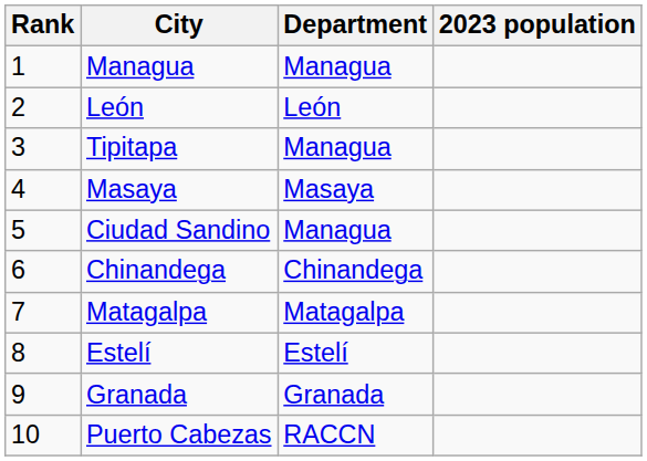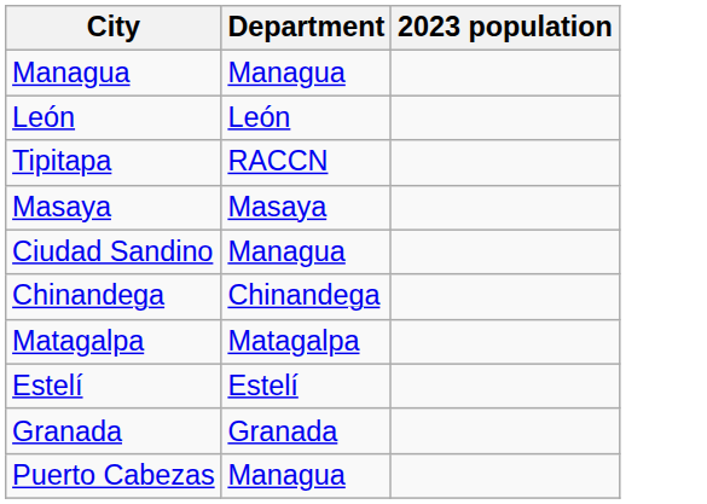 <table class="wikitable sortable" style="text-align:left">
 <tr>
-<th>Rank</th>
 <th>City</th>
 <th>Department</th>
 <th>2023 population</th>
 </tr>
 <tr>
-<td>1</td>
 <td><a href='#'>Managua</a></td>
 <td><a href='#'>Managua</a></td>
 <td><div></div></td>
 </tr>
 <tr>
-<td>2</td>
 <td><a href='#'>León</a></td>
 <td><a href='#'>León</a></td>
 <td><div></div></td>
 </tr>
 <tr>
-<td>3</td>
 <td><a href='#'>Tipitapa</a></td>
-<td><a href='#'>Managua</a></td>
+<td><a href='#'>RACCN</a></td>
 <td><div></div></td>
 </tr>
 <tr>
-<td>4</td>
 <td><a href='#'>Masaya</a></td>
 <td><a href='#'>Masaya</a></td>
 <td><div></div></td>
 </tr>
 <tr>
-<td>5</td>
 <td><a href='#'>Ciudad Sandino</a></td>
 <td><a href='#'>Managua</a></td>
 <td><div></div></td>
 </tr>
 <tr>
-<td>6</td>
 <td><a href='#'>Chinandega</a></td>
 <td><a href='#'>Chinandega</a></td>
 <td><div></div></td>
 </tr>
 <tr>
-<td>7</td>
 <td><a href='#'>Matagalpa</a></td>
 <td><a href='#'>Matagalpa</a></td>
 <td><div></div></td>
 </tr>
 <tr>
-<td>8</td>
 <td><a href='#'>Estelí</a></td>
 <td><a href='#'>Estelí</a></td>
 <td><div></div></td>
 </tr>
 <tr>
-<td>9</td>
 <td><a href='#'>Granada</a></td>
 <td><a href='#'>Granada</a></td>
 <td><div></div></td>
 </tr>
 <tr>
-<td>10</td>
 <td><a href='#'>Puerto Cabezas</a></td>
-<td><a href='#'>RACCN</a></td>
+<td><a href='#'>Managua</a></td>
 <td><div> </div></td>
 </tr>
 </table>
